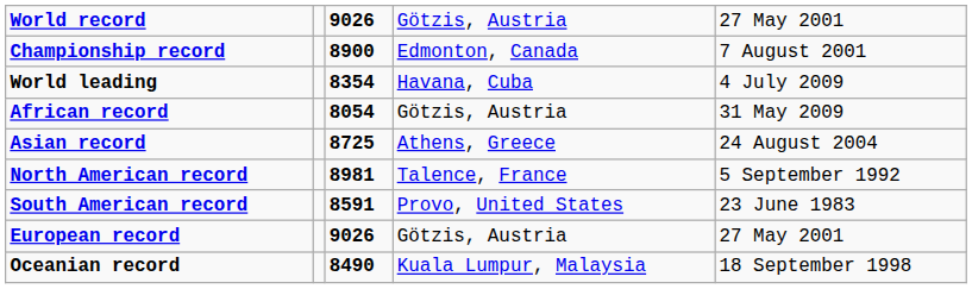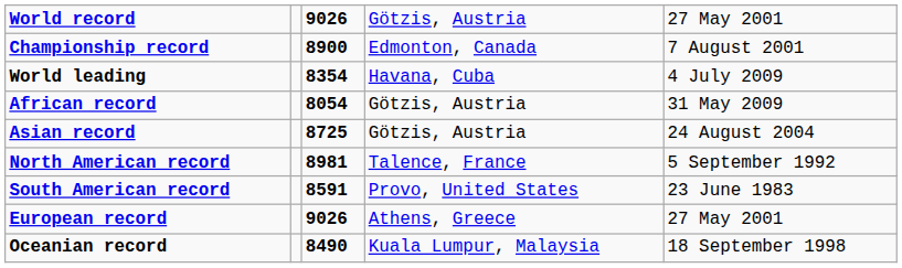 <table class="wikitable" width=75%>
 <tr>
 <td><strong><a href='#'>World record</a></strong></td>
 <td></td>
 <td><strong>9026</strong></td>
 <td><a href='#'>Götzis</a>, <a href='#'>Austria</a></td>
 <td>27 May 2001</td>
 </tr>
 <tr>
 <td><strong><a href='#'>Championship record</a></strong></td>
 <td></td>
 <td><strong>8900</strong></td>
 <td><a href='#'>Edmonton</a>, <a href='#'>Canada</a></td>
 <td>7 August 2001</td>
 </tr>
 <tr>
 <td><strong>World leading</strong></td>
 <td></td>
 <td><strong>8354</strong></td>
 <td><a href='#'>Havana</a>, <a href='#'>Cuba</a></td>
 <td>4 July 2009</td>
 </tr>
 <tr>
 <td><strong><a href='#'>African record</a></strong></td>
 <td></td>
 <td><strong>8054</strong></td>
 <td>Götzis, Austria</td>
 <td>31 May 2009</td>
 </tr>
 <tr>
 <td><strong><a href='#'>Asian record</a></strong></td>
 <td></td>
 <td><strong>8725</strong></td>
-<td><a href='#'>Athens</a>, <a href='#'>Greece</a></td>
+<td>Götzis, Austria</td>
 <td>24 August 2004</td>
 </tr>
 <tr>
 <td><strong><a href='#'>North American record</a></strong></td>
 <td></td>
 <td><strong>8981</strong></td>
 <td><a href='#'>Talence</a>, <a href='#'>France</a></td>
 <td>5 September 1992</td>
 </tr>
 <tr>
 <td><strong><a href='#'>South American record</a></strong></td>
 <td></td>
 <td><strong>8591</strong></td>
 <td><a href='#'>Provo</a>, <a href='#'>United States</a></td>
 <td>23 June 1983</td>
 </tr>
 <tr>
 <td><strong><a href='#'>European record</a></strong></td>
 <td></td>
 <td><strong>9026</strong></td>
-<td>Götzis, Austria</td>
+<td><a href='#'>Athens</a>, <a href='#'>Greece</a></td>
 <td>27 May 2001</td>
 </tr>
 <tr>
 <td><strong>Oceanian record</strong></td>
 <td></td>
 <td><strong>8490</strong></td>
 <td><a href='#'>Kuala Lumpur</a>, <a href='#'>Malaysia</a></td>
 <td>18 September 1998</td>
 </tr>
 </table>
